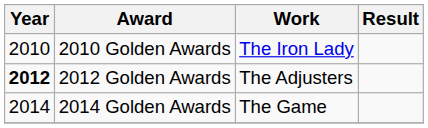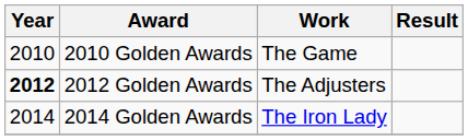 <table class="wikitable">
 <tr>
 <th>Year</th>
 <th>Award</th>
 <th>Work</th>
 <th>Result</th>
 </tr>
 <tr>
 <td>2010</td>
 <td>2010 Golden Awards</td>
-<td><a href='#'>The Iron Lady</a></td>
+<td>The Game</td>
 <td></td>
 </tr>
 <tr>
 <td><strong>2012</strong></td>
 <td>2012 Golden Awards</td>
 <td>The Adjusters</td>
 <td></td>
 </tr>
 <tr>
 <td>2014</td>
 <td>2014 Golden Awards</td>
-<td>The Game</td>
+<td><a href='#'>The Iron Lady</a></td>
 <td></td>
 </tr>
 <tr>
 </tr>
 </table>
